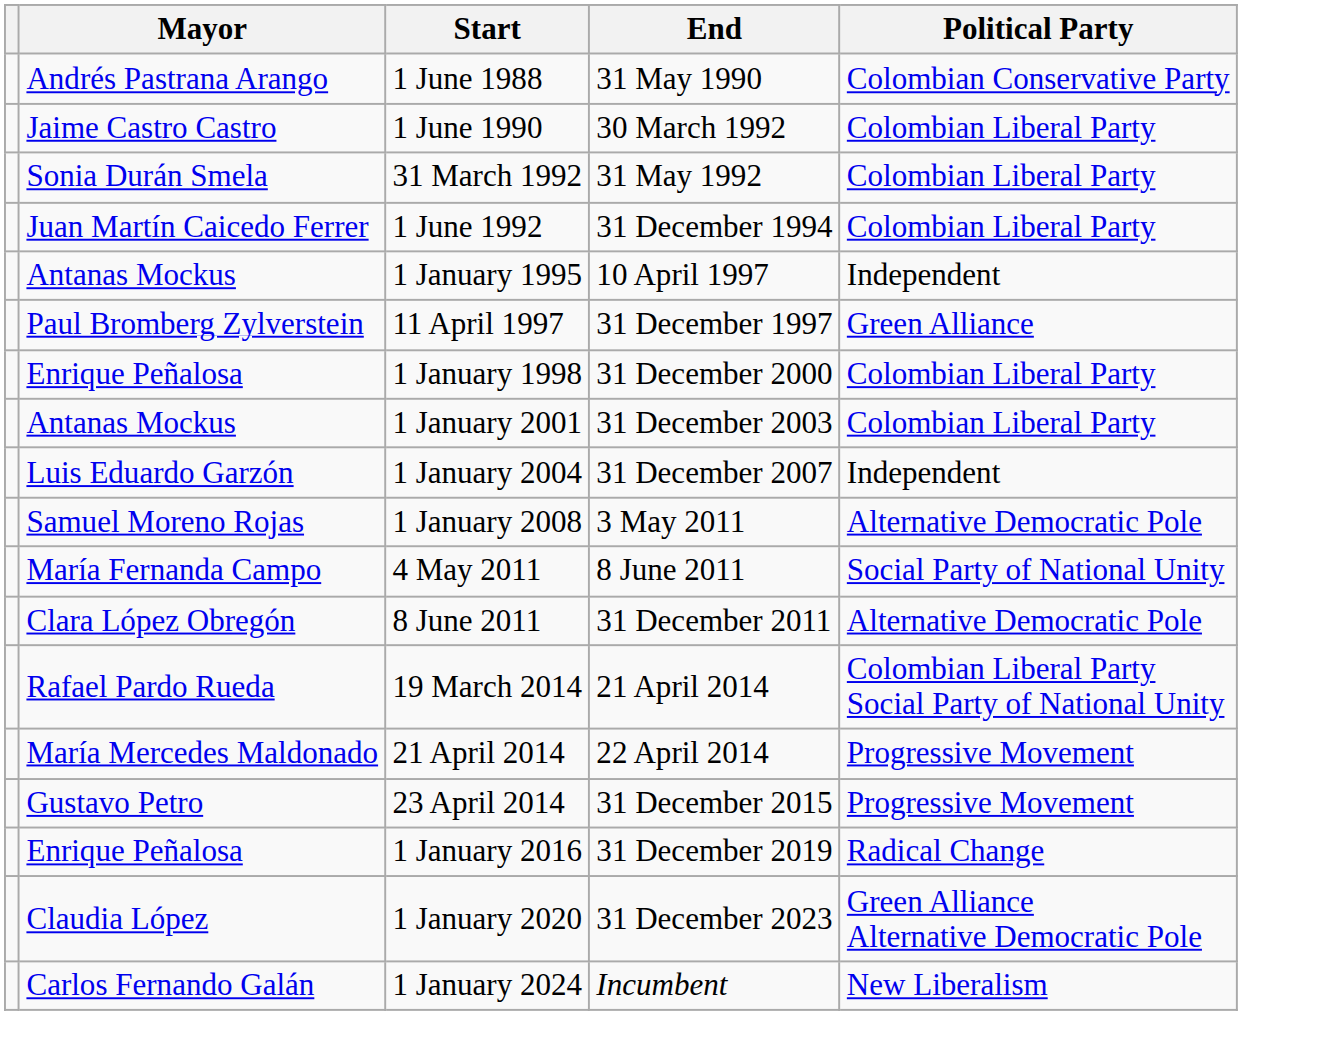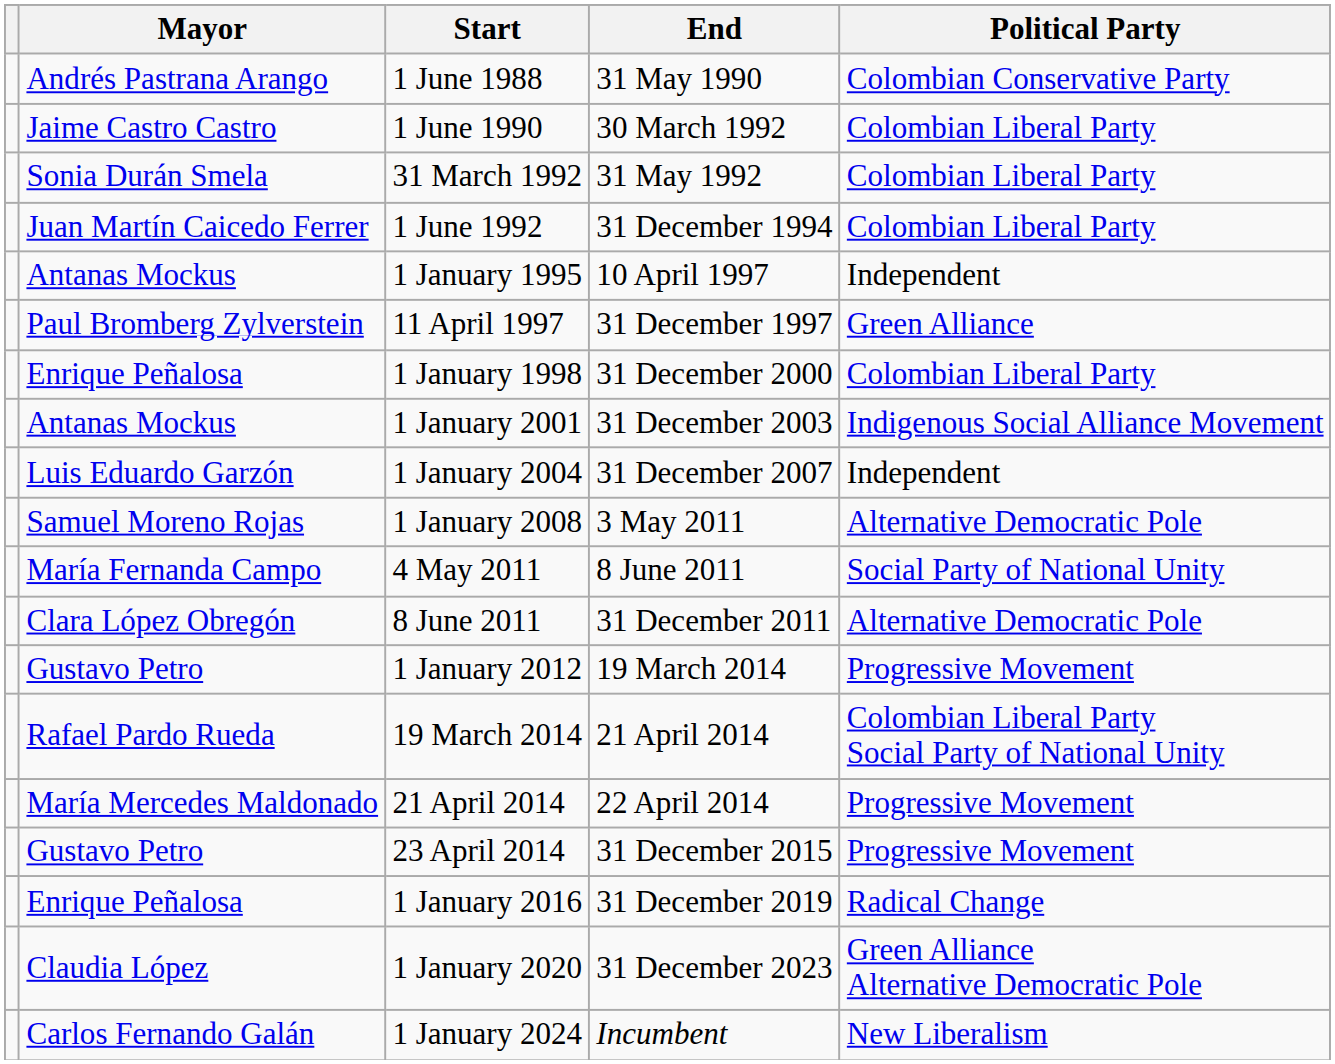 <table class="wikitable">
 <tr>
 <th></th>
 <th>Mayor</th>
 <th>Start</th>
 <th>End</th>
 <th>Political Party</th>
 </tr>
 <tr>
 <td></td>
 <td><a href='#'>Andrés Pastrana Arango</a></td>
 <td>1 June 1988</td>
 <td>31 May 1990</td>
 <td><a href='#'>Colombian Conservative Party</a></td>
 </tr>
 <tr>
 <td></td>
 <td><a href='#'>Jaime Castro Castro</a></td>
 <td>1 June 1990</td>
 <td>30 March 1992</td>
 <td><a href='#'>Colombian Liberal Party</a></td>
 </tr>
 <tr>
 <td></td>
 <td><a href='#'>Sonia Durán Smela</a></td>
 <td>31 March 1992</td>
 <td>31 May 1992</td>
 <td><a href='#'>Colombian Liberal Party</a></td>
 </tr>
 <tr>
 <td></td>
 <td><a href='#'>Juan Martín Caicedo Ferrer</a></td>
 <td>1 June 1992</td>
 <td>31 December 1994</td>
 <td><a href='#'>Colombian Liberal Party</a></td>
 </tr>
 <tr>
 <td></td>
 <td><a href='#'>Antanas Mockus</a></td>
 <td>1 January 1995</td>
 <td>10 April 1997</td>
 <td>Independent</td>
 </tr>
 <tr>
 <td></td>
 <td><a href='#'>Paul Bromberg Zylverstein</a></td>
 <td>11 April 1997</td>
 <td>31 December 1997</td>
 <td><a href='#'>Green Alliance</a></td>
 </tr>
 <tr>
 <td></td>
 <td><a href='#'>Enrique Peñalosa</a></td>
 <td>1 January 1998</td>
 <td>31 December 2000</td>
 <td><a href='#'>Colombian Liberal Party</a></td>
 </tr>
 <tr>
 <td></td>
 <td><a href='#'>Antanas Mockus</a></td>
 <td>1 January 2001</td>
 <td>31 December 2003</td>
-<td><a href='#'>Colombian Liberal Party</a></td>
+<td><a href='#'>Indigenous Social Alliance Movement</a></td>
 </tr>
 <tr>
 <td></td>
 <td><a href='#'>Luis Eduardo Garzón</a></td>
 <td>1 January 2004</td>
 <td>31 December 2007</td>
 <td>Independent</td>
 </tr>
 <tr>
 <td></td>
 <td><a href='#'>Samuel Moreno Rojas</a></td>
 <td>1 January 2008</td>
 <td>3 May 2011</td>
 <td><a href='#'>Alternative Democratic Pole</a></td>
 </tr>
 <tr>
 <td></td>
 <td><a href='#'>María Fernanda Campo</a></td>
 <td>4 May 2011</td>
 <td>8 June 2011</td>
 <td><a href='#'>Social Party of National Unity</a></td>
 </tr>
 <tr>
 <td></td>
 <td><a href='#'>Clara López Obregón</a></td>
 <td>8 June 2011</td>
 <td>31 December 2011</td>
 <td><a href='#'>Alternative Democratic Pole</a></td>
+</tr>
+<tr>
+<td></td>
+<td><a href='#'>Gustavo Petro</a></td>
+<td>1 January 2012</td>
+<td>19 March 2014</td>
+<td><a href='#'>Progressive Movement</a></td>
 </tr>
 <tr>
 <td></td>
 <td><a href='#'>Rafael Pardo Rueda</a></td>
 <td>19 March 2014</td>
 <td>21 April 2014</td>
 <td><a href='#'>Colombian Liberal Party</a><br><a href='#'>Social Party of National Unity</a></td>
 </tr>
 <tr>
 <td></td>
 <td><a href='#'>María Mercedes Maldonado</a></td>
 <td>21 April 2014</td>
 <td>22 April 2014</td>
 <td><a href='#'>Progressive Movement</a></td>
 </tr>
 <tr>
 <td></td>
 <td><a href='#'>Gustavo Petro</a></td>
 <td>23 April 2014</td>
 <td>31 December 2015</td>
 <td><a href='#'>Progressive Movement</a></td>
 </tr>
 <tr>
 <td></td>
 <td><a href='#'>Enrique Peñalosa</a></td>
 <td>1 January 2016</td>
 <td>31 December 2019</td>
 <td><a href='#'>Radical Change</a></td>
 </tr>
 <tr>
 <td></td>
 <td><a href='#'>Claudia López</a></td>
 <td>1 January 2020</td>
 <td>31 December 2023</td>
 <td><a href='#'>Green Alliance</a><br><a href='#'>Alternative Democratic Pole</a></td>
 </tr>
 <tr>
 <td></td>
 <td><a href='#'>Carlos Fernando Galán</a></td>
 <td>1 January 2024</td>
 <td><em>Incumbent</em></td>
 <td><a href='#'>New Liberalism</a></td>
 </tr>
 </table>
